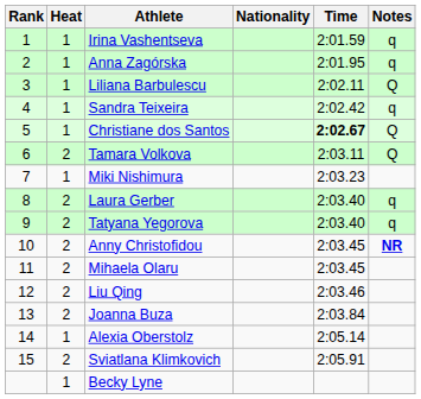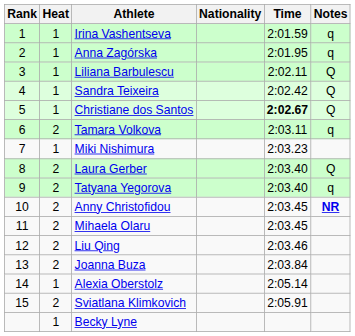 <table class="wikitable sortable" style="text-align:center;font-size:95%">
 <tr>
 <th>Rank</th>
 <th>Heat</th>
 <th>Athlete</th>
 <th>Nationality</th>
 <th>Time</th>
 <th>Notes</th>
 </tr>
 <tr bgcolor=ccffcc>
 <td>1</td>
 <td>1</td>
 <td align="left"><a href='#'>Irina Vashentseva</a></td>
 <td align=left></td>
 <td>2:01.59</td>
 <td>q</td>
 </tr>
 <tr bgcolor=ccffcc>
 <td>2</td>
 <td>1</td>
 <td align="left"><a href='#'>Anna Zagórska</a></td>
 <td align=left></td>
 <td>2:01.95</td>
 <td>q</td>
 </tr>
 <tr bgcolor=ccffcc>
 <td>3</td>
 <td>1</td>
 <td align="left"><a href='#'>Liliana Barbulescu</a></td>
 <td align=left></td>
 <td>2:02.11</td>
 <td>Q</td>
 </tr>
 <tr bgcolor=ddffdd>
 <td>4</td>
 <td>1</td>
 <td align="left"><a href='#'>Sandra Teixeira</a></td>
 <td align=left></td>
 <td>2:02.42</td>
-<td>q</td>
+<td>Q</td>
 </tr>
 <tr bgcolor=ddffdd>
 <td>5</td>
 <td>1</td>
 <td align="left"><a href='#'>Christiane dos Santos</a></td>
 <td align=left></td>
 <td><strong>2:02.67</strong></td>
 <td>Q</td>
 </tr>
 <tr bgcolor=ccffcc>
 <td>6</td>
 <td>2</td>
 <td align="left"><a href='#'>Tamara Volkova</a></td>
 <td align=left></td>
 <td>2:03.11</td>
-<td>Q</td>
+<td>q</td>
 </tr>
 <tr>
 <td>7</td>
 <td>1</td>
 <td align="left"><a href='#'>Miki Nishimura</a></td>
 <td align=left></td>
 <td>2:03.23</td>
 <td></td>
 </tr>
 <tr bgcolor=ccffcc>
 <td>8</td>
 <td>2</td>
 <td align="left"><a href='#'>Laura Gerber</a></td>
 <td align=left></td>
 <td>2:03.40</td>
-<td>q</td>
+<td>Q</td>
 </tr>
 <tr bgcolor=ccffcc>
 <td>9</td>
 <td>2</td>
 <td align="left"><a href='#'>Tatyana Yegorova</a></td>
 <td align=left></td>
 <td>2:03.40</td>
 <td>q</td>
 </tr>
 <tr>
 <td>10</td>
 <td>2</td>
 <td align="left"><a href='#'>Anny Christofidou</a></td>
 <td align=left></td>
 <td>2:03.45</td>
 <td><strong><a href='#'>NR</a></strong></td>
 </tr>
 <tr>
 <td>11</td>
 <td>2</td>
 <td align="left"><a href='#'>Mihaela Olaru</a></td>
 <td align=left></td>
 <td>2:03.45</td>
 <td></td>
 </tr>
 <tr>
 <td>12</td>
 <td>2</td>
 <td align="left"><a href='#'>Liu Qing</a></td>
 <td align=left></td>
 <td>2:03.46</td>
 <td></td>
 </tr>
 <tr>
 <td>13</td>
 <td>2</td>
 <td align="left"><a href='#'>Joanna Buza</a></td>
 <td align=left></td>
 <td>2:03.84</td>
 <td></td>
 </tr>
 <tr>
 <td>14</td>
 <td>1</td>
 <td align="left"><a href='#'>Alexia Oberstolz</a></td>
 <td align=left></td>
 <td>2:05.14</td>
 <td></td>
 </tr>
 <tr>
 <td>15</td>
 <td>2</td>
 <td align="left"><a href='#'>Sviatlana Klimkovich</a></td>
 <td align=left></td>
 <td>2:05.91</td>
 <td></td>
 </tr>
 <tr>
 <td></td>
 <td>1</td>
 <td align="left"><a href='#'>Becky Lyne</a></td>
 <td align=left></td>
 <td></td>
 <td></td>
 </tr>
 </table>
